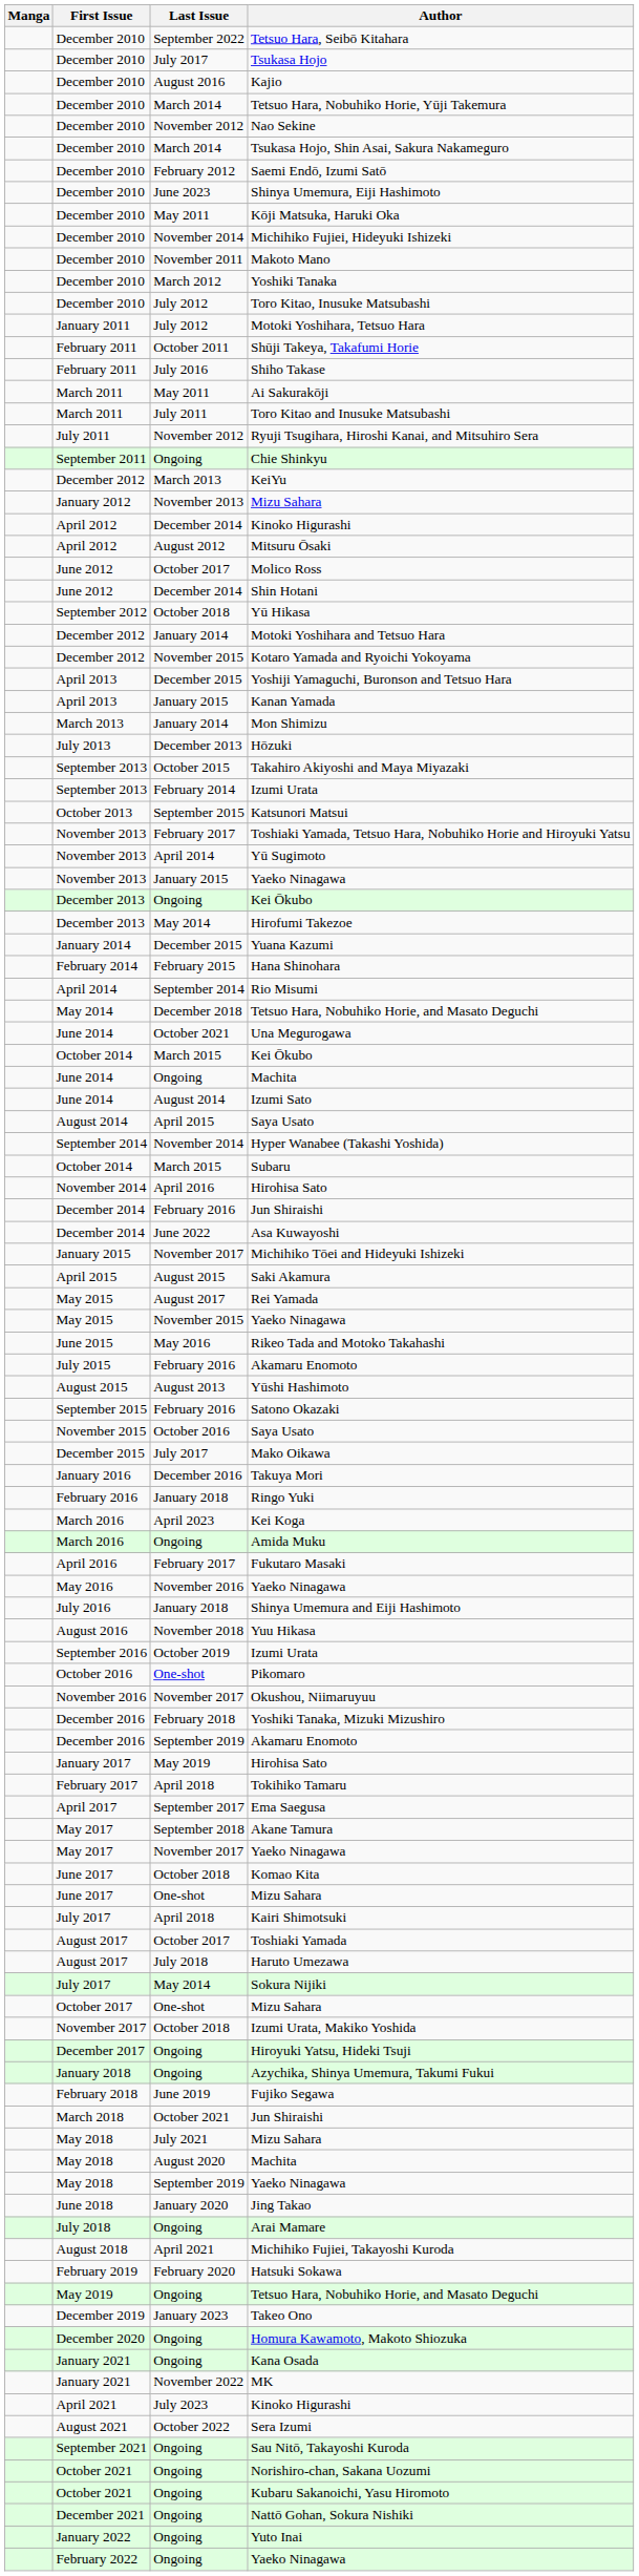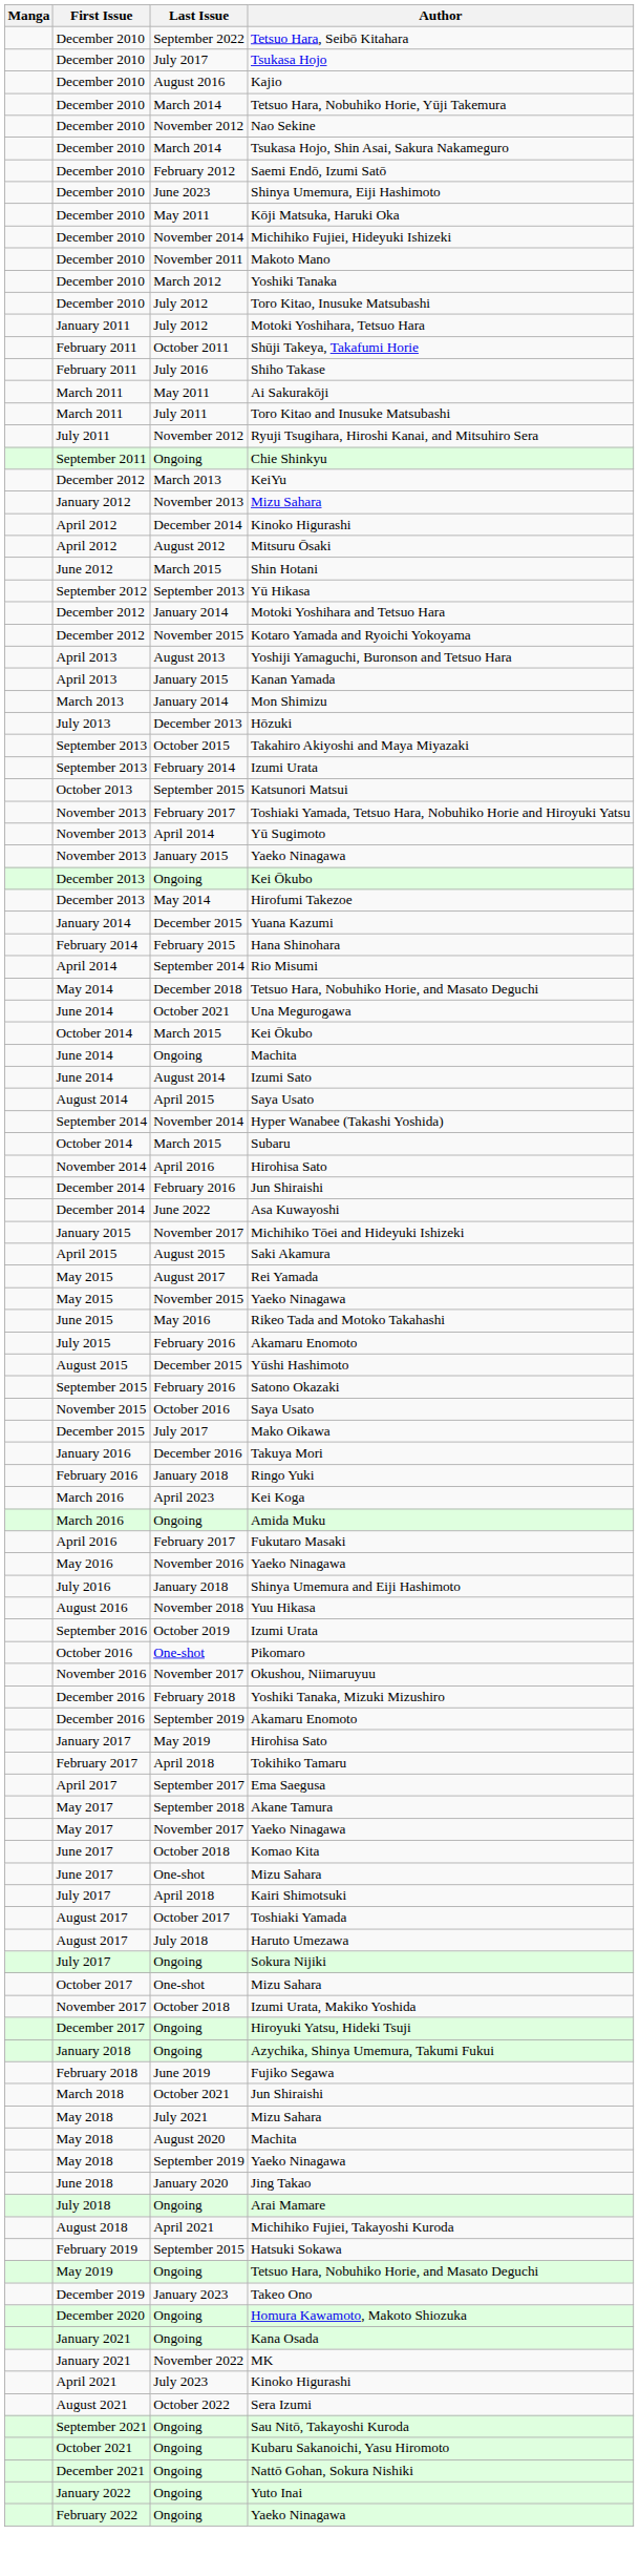 <table class="wikitable sortable">
 <tr>
 <th scope="col">Manga</th>
 <th scope="col">First Issue</th>
 <th scope="col">Last Issue</th>
 <th scope="col">Author</th>
 </tr>
 <tr>
 <td></td>
 <td>December 2010</td>
 <td>September 2022</td>
 <td><a href='#'>Tetsuo Hara</a>, Seibō Kitahara</td>
 </tr>
 <tr>
 <td></td>
 <td>December 2010</td>
 <td>July 2017</td>
 <td><a href='#'>Tsukasa Hojo</a></td>
 </tr>
 <tr>
 <td></td>
 <td>December 2010</td>
 <td>August 2016</td>
 <td>Kajio</td>
 </tr>
 <tr>
 <td></td>
 <td>December 2010</td>
 <td>March 2014</td>
 <td>Tetsuo Hara, Nobuhiko Horie, Yūji Takemura</td>
 </tr>
 <tr>
 <td></td>
 <td>December 2010</td>
 <td>November 2012</td>
 <td>Nao Sekine</td>
 </tr>
 <tr>
 <td></td>
 <td>December 2010</td>
 <td>March 2014</td>
 <td>Tsukasa Hojo, Shin Asai, Sakura Nakameguro</td>
 </tr>
 <tr>
 <td></td>
 <td>December 2010</td>
 <td>February 2012</td>
 <td>Saemi Endō, Izumi Satō</td>
 </tr>
 <tr>
 <td></td>
 <td>December 2010</td>
 <td>June 2023</td>
 <td>Shinya Umemura, Eiji Hashimoto</td>
 </tr>
 <tr>
 <td></td>
 <td>December 2010</td>
 <td>May 2011</td>
 <td>Kōji Matsuka, Haruki Oka</td>
 </tr>
 <tr>
 <td></td>
 <td>December 2010</td>
 <td>November 2014</td>
 <td>Michihiko Fujiei, Hideyuki Ishizeki</td>
 </tr>
 <tr>
 <td></td>
 <td>December 2010</td>
 <td>November 2011</td>
 <td>Makoto Mano</td>
 </tr>
 <tr>
 <td></td>
 <td>December 2010</td>
 <td>March 2012</td>
 <td>Yoshiki Tanaka</td>
 </tr>
 <tr>
 <td></td>
 <td>December 2010</td>
 <td>July 2012</td>
 <td>Toro Kitao, Inusuke Matsubashi</td>
 </tr>
 <tr>
 <td></td>
 <td>January 2011</td>
 <td>July 2012</td>
 <td>Motoki Yoshihara, Tetsuo Hara</td>
 </tr>
 <tr>
 <td></td>
 <td>February 2011</td>
 <td>October 2011</td>
 <td>Shūji Takeya, <a href='#'>Takafumi Horie</a></td>
 </tr>
 <tr>
 <td></td>
 <td>February 2011</td>
 <td>July 2016</td>
 <td>Shiho Takase</td>
 </tr>
 <tr>
 <td></td>
 <td>March 2011</td>
 <td>May 2011</td>
 <td>Ai Sakurakōji</td>
 </tr>
 <tr>
 <td></td>
 <td>March 2011</td>
 <td>July 2011</td>
 <td>Toro Kitao and Inusuke Matsubashi</td>
 </tr>
 <tr>
 <td></td>
 <td>July 2011</td>
 <td>November 2012</td>
 <td>Ryuji Tsugihara, Hiroshi Kanai, and Mitsuhiro Sera</td>
 </tr>
 <tr style="background: #DFFFDF;">
 <td></td>
 <td>September 2011</td>
 <td>Ongoing</td>
 <td>Chie Shinkyu</td>
 </tr>
 <tr>
 <td></td>
 <td>December 2012</td>
 <td>March 2013</td>
 <td>KeiYu</td>
 </tr>
 <tr>
 <td></td>
 <td>January 2012</td>
 <td>November 2013</td>
 <td><a href='#'>Mizu Sahara</a></td>
 </tr>
 <tr>
 <td></td>
 <td>April 2012</td>
 <td>December 2014</td>
 <td>Kinoko Higurashi</td>
 </tr>
 <tr>
 <td></td>
 <td>April 2012</td>
 <td>August 2012</td>
 <td>Mitsuru Ōsaki</td>
 </tr>
 <tr>
 <td></td>
 <td>June 2012</td>
-<td>October 2017</td>
-<td>Molico Ross</td>
-</tr>
-<tr>
-<td></td>
-<td>June 2012</td>
-<td>December 2014</td>
+<td>March 2015</td>
 <td>Shin Hotani</td>
 </tr>
 <tr>
 <td></td>
 <td>September 2012</td>
-<td>October 2018</td>
+<td>September 2013</td>
 <td>Yū Hikasa</td>
 </tr>
 <tr>
 <td></td>
 <td>December 2012</td>
 <td>January 2014</td>
 <td>Motoki Yoshihara and Tetsuo Hara</td>
 </tr>
 <tr>
 <td></td>
 <td>December 2012</td>
 <td>November 2015</td>
 <td>Kotaro Yamada and Ryoichi Yokoyama</td>
 </tr>
 <tr>
 <td></td>
 <td>April 2013</td>
-<td>December 2015</td>
+<td>August 2013</td>
 <td>Yoshiji Yamaguchi, Buronson and Tetsuo Hara</td>
 </tr>
 <tr>
 <td></td>
 <td>April 2013</td>
 <td>January 2015</td>
 <td>Kanan Yamada</td>
 </tr>
 <tr>
 <td></td>
 <td>March 2013</td>
 <td>January 2014</td>
 <td>Mon Shimizu</td>
 </tr>
 <tr>
 <td></td>
 <td>July 2013</td>
 <td>December 2013</td>
 <td>Hōzuki</td>
 </tr>
 <tr>
 <td></td>
 <td>September 2013</td>
 <td>October 2015</td>
 <td>Takahiro Akiyoshi and Maya Miyazaki</td>
 </tr>
 <tr>
 <td></td>
 <td>September 2013</td>
 <td>February 2014</td>
 <td>Izumi Urata</td>
 </tr>
 <tr>
 <td></td>
 <td>October 2013</td>
 <td>September 2015</td>
 <td>Katsunori Matsui</td>
 </tr>
 <tr>
 <td></td>
 <td>November 2013</td>
 <td>February 2017</td>
 <td>Toshiaki Yamada, Tetsuo Hara, Nobuhiko Horie and Hiroyuki Yatsu</td>
 </tr>
 <tr>
 <td></td>
 <td>November 2013</td>
 <td>April 2014</td>
 <td>Yū Sugimoto</td>
 </tr>
 <tr>
 <td></td>
 <td>November 2013</td>
 <td>January 2015</td>
 <td>Yaeko Ninagawa</td>
 </tr>
 <tr style="background: #DFFFDF;">
 <td></td>
 <td>December 2013</td>
 <td>Ongoing</td>
 <td>Kei Ōkubo</td>
 </tr>
 <tr>
 <td></td>
 <td>December 2013</td>
 <td>May 2014</td>
 <td>Hirofumi Takezoe</td>
 </tr>
 <tr>
 <td></td>
 <td>January 2014</td>
 <td>December 2015</td>
 <td>Yuana Kazumi</td>
 </tr>
 <tr>
 <td></td>
 <td>February 2014</td>
 <td>February 2015</td>
 <td>Hana Shinohara</td>
 </tr>
 <tr>
 <td></td>
 <td>April 2014</td>
 <td>September 2014</td>
 <td>Rio Misumi</td>
 </tr>
 <tr>
 <td></td>
 <td>May 2014</td>
 <td>December 2018</td>
 <td>Tetsuo Hara, Nobuhiko Horie, and Masato Deguchi</td>
 </tr>
 <tr>
 <td></td>
 <td>June 2014</td>
 <td>October 2021</td>
 <td>Una Megurogawa</td>
 </tr>
 <tr>
 <td></td>
 <td>October 2014</td>
 <td>March 2015</td>
 <td>Kei Ōkubo</td>
 </tr>
 <tr>
 <td></td>
 <td>June 2014</td>
 <td>Ongoing</td>
 <td>Machita</td>
 </tr>
 <tr>
 <td></td>
 <td>June 2014</td>
 <td>August 2014</td>
 <td>Izumi Sato</td>
 </tr>
 <tr>
 <td></td>
 <td>August 2014</td>
 <td>April 2015</td>
 <td>Saya Usato</td>
 </tr>
 <tr>
 <td></td>
 <td>September 2014</td>
 <td>November 2014</td>
 <td>Hyper Wanabee (Takashi Yoshida)</td>
 </tr>
 <tr>
 <td></td>
 <td>October 2014</td>
 <td>March 2015</td>
 <td>Subaru</td>
 </tr>
 <tr>
 <td></td>
 <td>November 2014</td>
 <td>April 2016</td>
 <td>Hirohisa Sato</td>
 </tr>
 <tr>
 <td></td>
 <td>December 2014</td>
 <td>February 2016</td>
 <td>Jun Shiraishi</td>
 </tr>
 <tr>
 <td></td>
 <td>December 2014</td>
 <td>June 2022</td>
 <td>Asa Kuwayoshi</td>
 </tr>
 <tr>
 <td></td>
 <td>January 2015</td>
 <td>November 2017</td>
 <td>Michihiko Tōei and Hideyuki Ishizeki</td>
 </tr>
 <tr>
 <td></td>
 <td>April 2015</td>
 <td>August 2015</td>
 <td>Saki Akamura</td>
 </tr>
 <tr>
 <td></td>
 <td>May 2015</td>
 <td>August 2017</td>
 <td>Rei Yamada</td>
 </tr>
 <tr>
 <td></td>
 <td>May 2015</td>
 <td>November 2015</td>
 <td>Yaeko Ninagawa</td>
 </tr>
 <tr>
 <td></td>
 <td>June 2015</td>
 <td>May 2016</td>
 <td>Rikeo Tada and Motoko Takahashi</td>
 </tr>
 <tr>
 <td></td>
 <td>July 2015</td>
 <td>February 2016</td>
 <td>Akamaru Enomoto</td>
 </tr>
 <tr>
 <td></td>
 <td>August 2015</td>
-<td>August 2013</td>
+<td>December 2015</td>
 <td>Yūshi Hashimoto</td>
 </tr>
 <tr>
 <td></td>
 <td>September 2015</td>
 <td>February 2016</td>
 <td>Satono Okazaki</td>
 </tr>
 <tr>
 <td></td>
 <td>November 2015</td>
 <td>October 2016</td>
 <td>Saya Usato</td>
 </tr>
 <tr>
 <td></td>
 <td>December 2015</td>
 <td>July 2017</td>
 <td>Mako Oikawa</td>
 </tr>
 <tr>
 <td></td>
 <td>January 2016</td>
 <td>December 2016</td>
 <td>Takuya Mori</td>
 </tr>
 <tr>
 <td></td>
 <td>February 2016</td>
 <td>January 2018</td>
 <td>Ringo Yuki</td>
 </tr>
 <tr>
 <td></td>
 <td>March 2016</td>
 <td>April 2023</td>
 <td>Kei Koga</td>
 </tr>
 <tr style="background: #DFFFDF;">
 <td></td>
 <td>March 2016</td>
 <td>Ongoing</td>
 <td>Amida Muku</td>
 </tr>
 <tr>
 <td></td>
 <td>April 2016</td>
 <td>February 2017</td>
 <td>Fukutaro Masaki</td>
 </tr>
 <tr>
 <td></td>
 <td>May 2016</td>
 <td>November 2016</td>
 <td>Yaeko Ninagawa</td>
 </tr>
 <tr>
 <td></td>
 <td>July 2016</td>
 <td>January 2018</td>
 <td>Shinya Umemura and Eiji Hashimoto</td>
 </tr>
 <tr>
 <td></td>
 <td>August 2016</td>
 <td>November 2018</td>
 <td>Yuu Hikasa</td>
 </tr>
 <tr>
 <td></td>
 <td>September 2016</td>
 <td>October 2019</td>
 <td>Izumi Urata</td>
 </tr>
 <tr>
 <td></td>
 <td>October 2016</td>
 <td><a href='#'>One-shot</a></td>
 <td>Pikomaro</td>
 </tr>
 <tr>
 <td></td>
 <td>November 2016</td>
 <td>November 2017</td>
 <td>Okushou, Niimaruyuu</td>
 </tr>
 <tr>
 <td></td>
 <td>December 2016</td>
 <td>February 2018</td>
 <td>Yoshiki Tanaka, Mizuki Mizushiro</td>
 </tr>
 <tr>
 <td></td>
 <td>December 2016</td>
 <td>September 2019</td>
 <td>Akamaru Enomoto</td>
 </tr>
 <tr>
 <td></td>
 <td>January 2017</td>
 <td>May 2019</td>
 <td>Hirohisa Sato</td>
 </tr>
 <tr>
 <td></td>
 <td>February 2017</td>
 <td>April 2018</td>
 <td>Tokihiko Tamaru</td>
 </tr>
 <tr>
 <td></td>
 <td>April 2017</td>
 <td>September 2017</td>
 <td>Ema Saegusa</td>
 </tr>
 <tr>
 <td></td>
 <td>May 2017</td>
 <td>September 2018</td>
 <td>Akane Tamura</td>
 </tr>
 <tr>
 <td></td>
 <td>May 2017</td>
 <td>November 2017</td>
 <td>Yaeko Ninagawa</td>
 </tr>
 <tr>
 <td></td>
 <td>June 2017</td>
 <td>October 2018</td>
 <td>Komao Kita</td>
 </tr>
 <tr>
 <td></td>
 <td>June 2017</td>
 <td>One-shot</td>
 <td>Mizu Sahara</td>
 </tr>
 <tr>
 <td></td>
 <td>July 2017</td>
 <td>April 2018</td>
 <td>Kairi Shimotsuki</td>
 </tr>
 <tr>
 <td></td>
 <td>August 2017</td>
 <td>October 2017</td>
 <td>Toshiaki Yamada</td>
 </tr>
 <tr>
 <td></td>
 <td>August 2017</td>
 <td>July 2018</td>
 <td>Haruto Umezawa</td>
 </tr>
 <tr style="background: #DFFFDF;">
 <td></td>
 <td>July 2017</td>
-<td>May 2014</td>
+<td>Ongoing</td>
 <td>Sokura Nijiki</td>
 </tr>
 <tr>
 <td></td>
 <td>October 2017</td>
 <td>One-shot</td>
 <td>Mizu Sahara</td>
 </tr>
 <tr>
 <td></td>
 <td>November 2017</td>
 <td>October 2018</td>
 <td>Izumi Urata, Makiko Yoshida</td>
 </tr>
 <tr style="background: #DFFFDF;">
 <td></td>
 <td>December 2017</td>
 <td>Ongoing</td>
 <td>Hiroyuki Yatsu, Hideki Tsuji</td>
 </tr>
 <tr style="background: #DFFFDF;">
 <td></td>
 <td>January 2018</td>
 <td>Ongoing</td>
 <td>Azychika, Shinya Umemura, Takumi Fukui</td>
 </tr>
 <tr>
 <td></td>
 <td>February 2018</td>
 <td>June 2019</td>
 <td>Fujiko Segawa</td>
 </tr>
 <tr>
 <td></td>
 <td>March 2018</td>
 <td>October 2021</td>
 <td>Jun Shiraishi</td>
 </tr>
 <tr>
 <td></td>
 <td>May 2018</td>
 <td>July 2021</td>
 <td>Mizu Sahara</td>
 </tr>
 <tr>
 <td></td>
 <td>May 2018</td>
 <td>August 2020</td>
 <td>Machita</td>
 </tr>
 <tr>
 <td></td>
 <td>May 2018</td>
 <td>September 2019</td>
 <td>Yaeko Ninagawa</td>
 </tr>
 <tr>
 <td></td>
 <td>June 2018</td>
 <td>January 2020</td>
 <td>Jing Takao</td>
 </tr>
 <tr style="background: #DFFFDF;">
 <td></td>
 <td>July 2018</td>
 <td>Ongoing</td>
 <td>Arai Mamare</td>
 </tr>
 <tr>
 <td></td>
 <td>August 2018</td>
 <td>April 2021</td>
 <td>Michihiko Fujiei, Takayoshi Kuroda</td>
 </tr>
 <tr>
 <td></td>
 <td>February 2019</td>
-<td>February 2020</td>
+<td>September 2015</td>
 <td>Hatsuki Sokawa</td>
 </tr>
 <tr style="background: #DFFFDF;">
 <td></td>
 <td>May 2019</td>
 <td>Ongoing</td>
 <td>Tetsuo Hara, Nobuhiko Horie, and Masato Deguchi</td>
 </tr>
 <tr>
 <td></td>
 <td>December 2019</td>
 <td>January 2023</td>
 <td>Takeo Ono</td>
 </tr>
 <tr style="background: #DFFFDF;">
 <td></td>
 <td>December 2020</td>
 <td>Ongoing</td>
 <td><a href='#'>Homura Kawamoto</a>, Makoto Shiozuka</td>
 </tr>
 <tr style="background: #DFFFDF;">
 <td></td>
 <td>January 2021</td>
 <td>Ongoing</td>
 <td>Kana Osada</td>
 </tr>
 <tr>
 <td></td>
 <td>January 2021</td>
 <td>November 2022</td>
 <td>MK</td>
 </tr>
 <tr>
 <td></td>
 <td>April 2021</td>
 <td>July 2023</td>
 <td>Kinoko Higurashi</td>
 </tr>
 <tr>
 <td></td>
 <td>August 2021</td>
 <td>October 2022</td>
 <td>Sera Izumi</td>
 </tr>
 <tr style="background: #DFFFDF;">
 <td></td>
 <td>September 2021</td>
 <td>Ongoing</td>
 <td>Sau Nitō, Takayoshi Kuroda</td>
 </tr>
 <tr style="background: #DFFFDF;">
 <td></td>
 <td>October 2021</td>
 <td>Ongoing</td>
-<td>Norishiro-chan, Sakana Uozumi</td>
-</tr>
-<tr style="background: #DFFFDF;">
-<td></td>
-<td>October 2021</td>
-<td>Ongoing</td>
 <td>Kubaru Sakanoichi, Yasu Hiromoto</td>
 </tr>
 <tr style="background: #DFFFDF;">
 <td></td>
 <td>December 2021</td>
 <td>Ongoing</td>
 <td>Nattō Gohan, Sokura Nishiki</td>
 </tr>
 <tr style="background: #DFFFDF;">
 <td></td>
 <td>January 2022</td>
 <td>Ongoing</td>
 <td>Yuto Inai</td>
 </tr>
 <tr style="background: #DFFFDF;">
 <td></td>
 <td>February 2022</td>
 <td>Ongoing</td>
 <td>Yaeko Ninagawa</td>
 </tr>
 </table>
